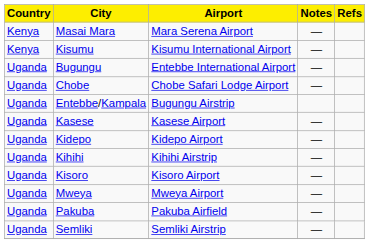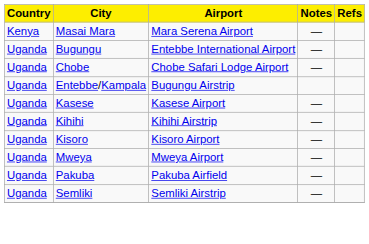 <table class="wikitable sortable">
 <tr>
 <th style="background-color:#FDEE00;color:Black">Country</th>
 <th style="background-color:#FDEE00;color:Black">City</th>
 <th style="background-color:#FDEE00;color:Black">Airport</th>
 <th style="background-color:#FDEE00;color:Black">Notes</th>
 <th style="background-color:#FDEE00;color:Black" class="unsortable">Refs</th>
 </tr>
 <tr>
 <td><a href='#'>Kenya</a></td>
 <td><a href='#'>Masai Mara</a></td>
 <td><a href='#'>Mara Serena Airport</a></td>
-<td align=center>—</td>
-<td align=center></td>
-</tr>
-<tr>
-<td><a href='#'>Kenya</a></td>
-<td><a href='#'>Kisumu</a></td>
-<td><a href='#'>Kisumu International Airport</a></td>
 <td align=center>—</td>
 <td align=center></td>
 </tr>
 <tr>
 <td><a href='#'>Uganda</a></td>
 <td><a href='#'>Bugungu</a></td>
 <td><a href='#'>Entebbe International Airport</a></td>
 <td align=center>—</td>
 <td align=center></td>
 </tr>
 <tr>
 <td><a href='#'>Uganda</a></td>
 <td><a href='#'>Chobe</a></td>
 <td><a href='#'>Chobe Safari Lodge Airport</a></td>
 <td align=center>—</td>
 <td align=center></td>
 </tr>
 <tr>
 <td><a href='#'>Uganda</a></td>
 <td><a href='#'>Entebbe</a>/<a href='#'>Kampala</a></td>
 <td><a href='#'>Bugungu Airstrip</a></td>
 <td></td>
 <td align=center></td>
 </tr>
 <tr>
 <td><a href='#'>Uganda</a></td>
 <td><a href='#'>Kasese</a></td>
 <td><a href='#'>Kasese Airport</a></td>
-<td align=center>—</td>
-<td align=center></td>
-</tr>
-<tr>
-<td><a href='#'>Uganda</a></td>
-<td><a href='#'>Kidepo</a></td>
-<td><a href='#'>Kidepo  Airport</a></td>
 <td align=center>—</td>
 <td align=center></td>
 </tr>
 <tr>
 <td><a href='#'>Uganda</a></td>
 <td><a href='#'>Kihihi</a></td>
 <td><a href='#'>Kihihi Airstrip</a></td>
 <td align=center>—</td>
 <td align=center></td>
 </tr>
 <tr>
 <td><a href='#'>Uganda</a></td>
 <td><a href='#'>Kisoro</a></td>
 <td><a href='#'>Kisoro Airport</a></td>
 <td align=center>—</td>
 <td align=center></td>
 </tr>
 <tr>
 <td><a href='#'>Uganda</a></td>
 <td><a href='#'>Mweya</a></td>
 <td><a href='#'>Mweya Airport</a></td>
 <td align=center>—</td>
 <td align=center></td>
 </tr>
 <tr>
 <td><a href='#'>Uganda</a></td>
 <td><a href='#'>Pakuba</a></td>
 <td><a href='#'>Pakuba Airfield</a></td>
 <td align=center>—</td>
 <td align=center></td>
 </tr>
 <tr>
 <td><a href='#'>Uganda</a></td>
 <td><a href='#'>Semliki</a></td>
 <td><a href='#'>Semliki Airstrip</a></td>
 <td align=center>—</td>
 <td align=center></td>
 </tr>
 <tr>
 </tr>
 </table>
